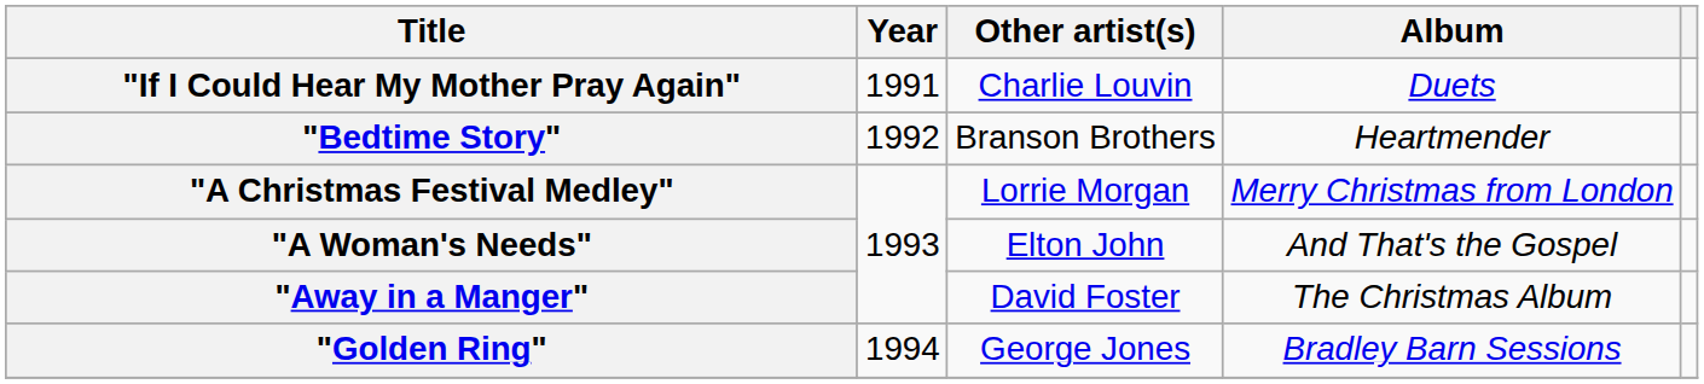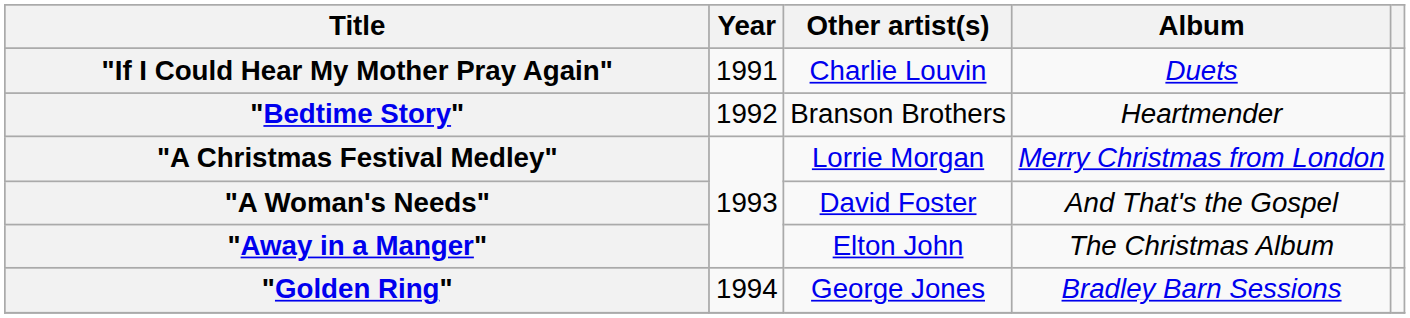 <table class="wikitable plainrowheaders" style="text-align:center;" border="1">
 <tr>
 <th scope="col" style="width:25em;">Title</th>
 <th scope="col">Year</th>
 <th scope="col">Other artist(s)</th>
 <th scope="col">Album</th>
 <th scope="col"></th>
 </tr>
 <tr>
 <th scope="row">"If I Could Hear My Mother Pray Again"</th>
 <td>1991</td>
 <td><a href='#'>Charlie Louvin</a></td>
 <td><em><a href='#'>Duets</a></em></td>
 <td></td>
 </tr>
 <tr>
 <th scope="row">"<a href='#'>Bedtime Story</a>"</th>
 <td>1992</td>
 <td>Branson Brothers</td>
 <td><em>Heartmender</em></td>
 <td></td>
 </tr>
 <tr>
 <th scope="row">"A Christmas Festival Medley"</th>
 <td rowspan="3">1993</td>
 <td><a href='#'>Lorrie Morgan</a></td>
 <td><em><a href='#'>Merry Christmas from London</a></em></td>
 <td></td>
 </tr>
 <tr>
 <th scope="row">"A Woman's Needs"</th>
-<td><a href='#'>Elton John</a></td>
+<td><a href='#'>David Foster</a></td>
 <td><em>And That's the Gospel</em></td>
 <td></td>
 </tr>
 <tr>
 <th scope="row">"<a href='#'>Away in a Manger</a>"</th>
-<td><a href='#'>David Foster</a></td>
+<td><a href='#'>Elton John</a></td>
 <td><em>The Christmas Album</em></td>
 <td></td>
 </tr>
 <tr>
 <th scope="row">"<a href='#'>Golden Ring</a>"</th>
 <td>1994</td>
 <td><a href='#'>George Jones</a></td>
 <td><em><a href='#'>Bradley Barn Sessions</a></em></td>
 <td></td>
 </tr>
 <tr>
 </tr>
 </table>
